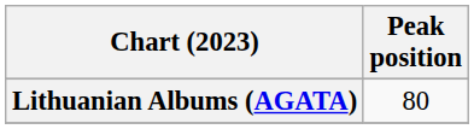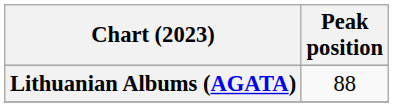 <table class="wikitable sortable plainrowheaders" style="text-align:center">
 <tr>
 <th scope="col">Chart (2023)</th>
 <th scope="col">Peak<br>position</th>
 </tr>
 <tr>
 </tr>
 <tr>
 </tr>
 <tr>
 </tr>
 <tr>
 </tr>
 <tr>
 </tr>
 <tr>
 </tr>
 <tr>
 </tr>
 <tr>
 </tr>
 <tr>
 </tr>
 <tr>
 </tr>
 <tr>
 </tr>
 <tr>
 </tr>
 <tr>
 <th scope="row">Lithuanian Albums (<a href='#'>AGATA</a>)</th>
-<td>80</td>
+<td>88</td>
 </tr>
 <tr>
 </tr>
 <tr>
 </tr>
 <tr>
 </tr>
 <tr>
 </tr>
 <tr>
 </tr>
 <tr>
 </tr>
 <tr>
 </tr>
 <tr>
 </tr>
 <tr>
 </tr>
 <tr>
 </tr>
 </table>
